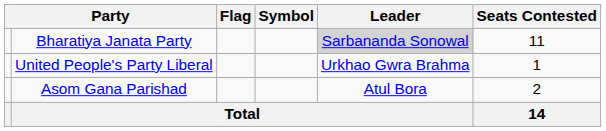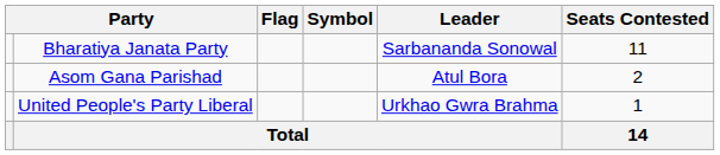 <table class="wikitable" style="text-align:center">
 <tr>
 <th colspan="2">Party</th>
 <th>Flag</th>
 <th>Symbol</th>
 <th>Leader</th>
 <th>Seats Contested</th>
 </tr>
 <tr>
 <td></td>
 <td><a href='#'>Bharatiya Janata Party</a></td>
 <td></td>
 <td></td>
-<td style="background: lightgrey;"><a href='#'>Sarbananda Sonowal</a></td>
+<td><a href='#'>Sarbananda Sonowal</a></td>
 <td>11</td>
+</tr>
+<tr>
+<td></td>
+<td><a href='#'>Asom Gana Parishad</a></td>
+<td></td>
+<td></td>
+<td><a href='#'>Atul Bora</a></td>
+<td>2</td>
 </tr>
 <tr>
 <td></td>
 <td><a href='#'>United People's Party Liberal</a></td>
 <td></td>
 <td></td>
 <td><a href='#'>Urkhao Gwra Brahma</a></td>
 <td>1</td>
 </tr>
 <tr>
-<td></td>
-<td><a href='#'>Asom Gana Parishad</a></td>
-<td></td>
-<td></td>
-<td><a href='#'>Atul Bora</a></td>
-<td>2</td>
-</tr>
-<tr>
 <th></th>
 <th colspan=4><strong>Total</strong></th>
 <th>14</th>
 </tr>
 </table>
